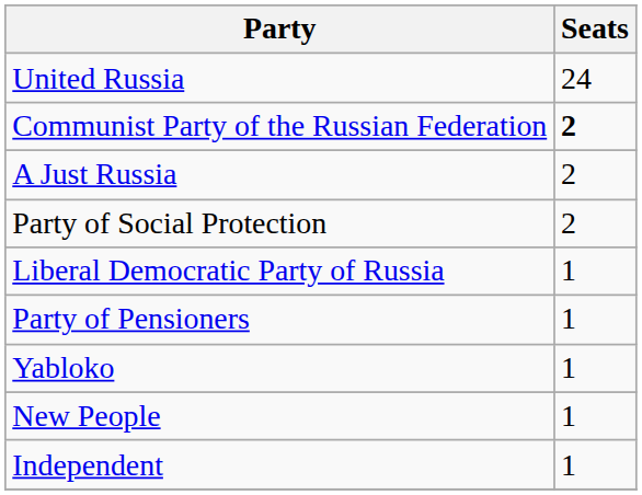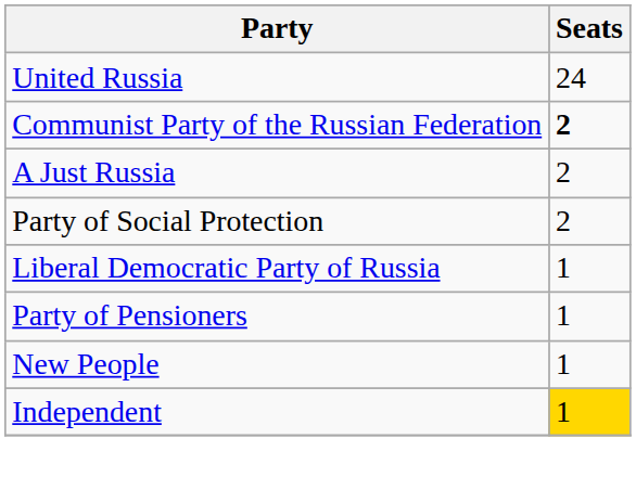 <table class="wikitable">
 <tr>
 <th>Party</th>
 <th>Seats</th>
 </tr>
 <tr>
 <td><a href='#'>United Russia</a></td>
 <td>24</td>
 </tr>
 <tr>
 <td><a href='#'>Communist Party of the Russian Federation</a></td>
 <td><strong>2</strong></td>
 </tr>
 <tr>
 <td><a href='#'>A Just Russia</a></td>
 <td>2</td>
 </tr>
 <tr>
 <td>Party of Social Protection</td>
 <td>2</td>
 </tr>
 <tr>
 <td><a href='#'>Liberal Democratic Party of Russia</a></td>
 <td>1</td>
 </tr>
 <tr>
 <td><a href='#'>Party of Pensioners</a></td>
 <td>1</td>
 </tr>
 <tr>
-<td><a href='#'>Yabloko</a></td>
-<td>1</td>
-</tr>
-<tr>
 <td><a href='#'>New People</a></td>
 <td>1</td>
 </tr>
 <tr>
 <td><a href='#'>Independent</a></td>
-<td>1</td>
+<td style="background: gold;">1</td>
 </tr>
 <tr>
 </tr>
 </table>
